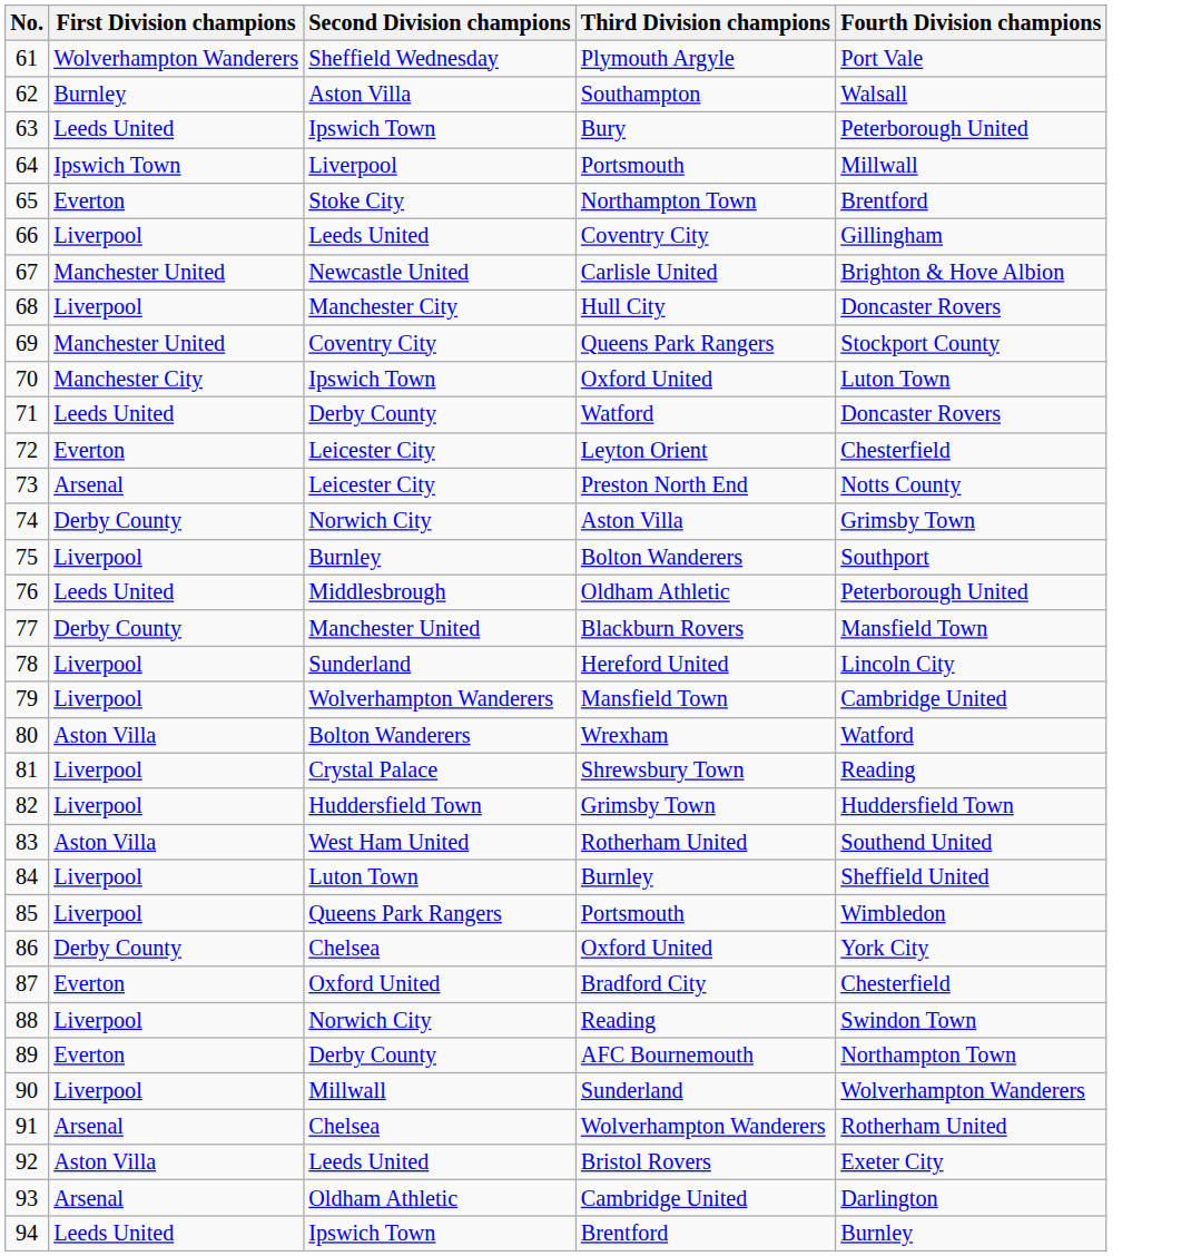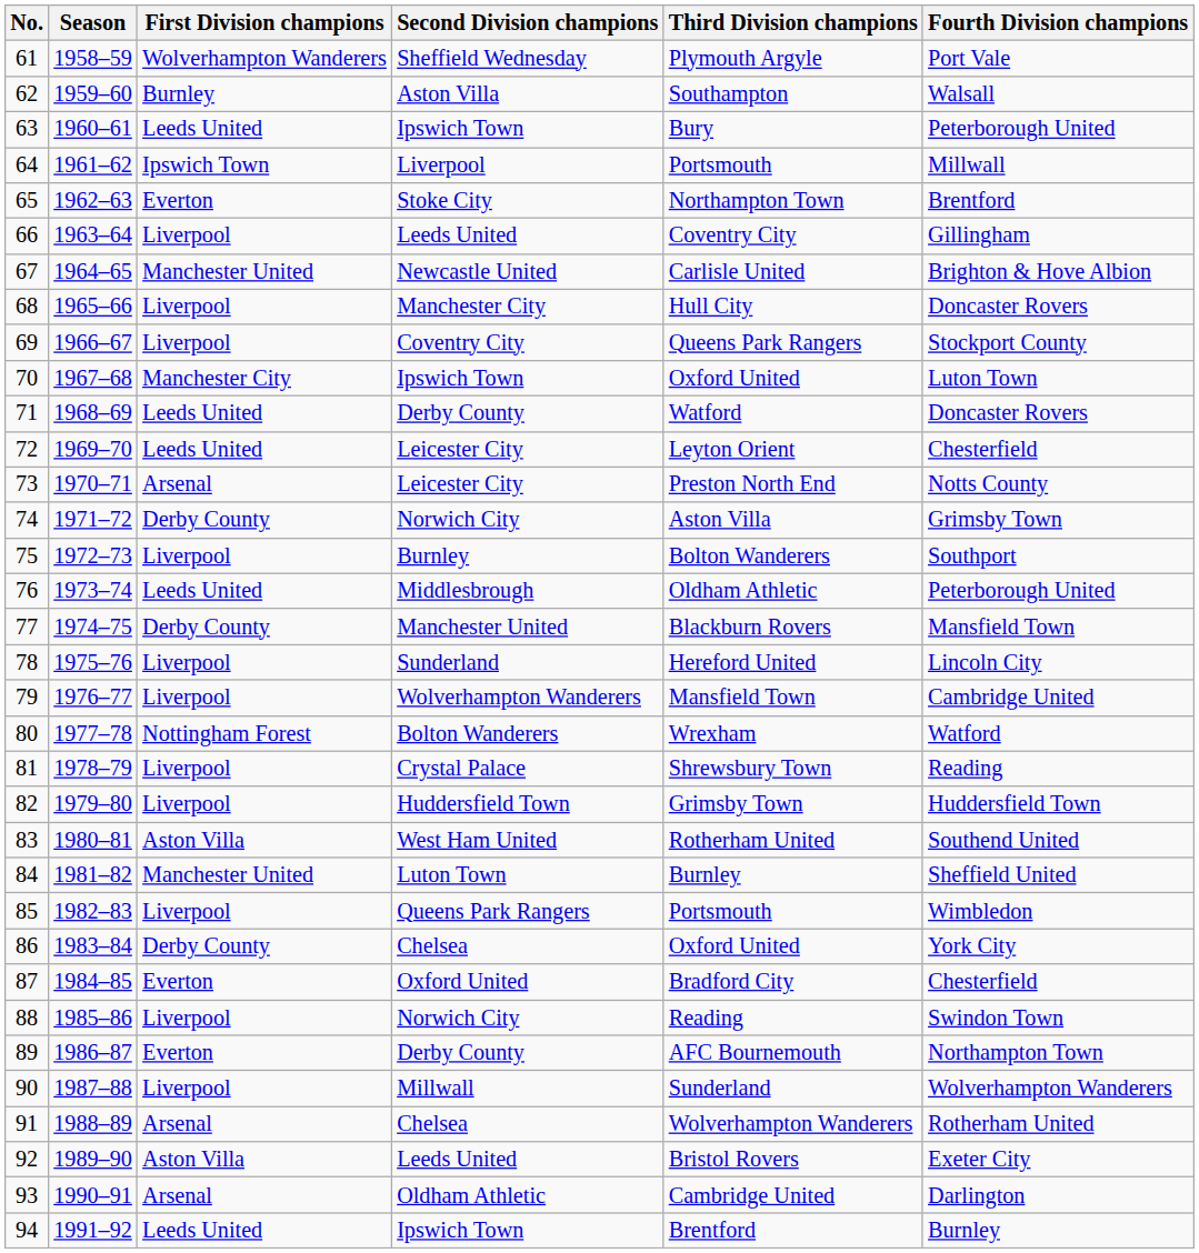 <table class="wikitable">
 <tr>
 <th>No.</th>
+<th>Season</th>
 <th>First Division champions</th>
 <th>Second Division champions</th>
 <th>Third Division champions</th>
 <th>Fourth Division champions</th>
 </tr>
 <tr>
 <td align=center>61</td>
+<td><a href='#'>1958–59</a></td>
 <td><a href='#'>Wolverhampton Wanderers</a></td>
 <td><a href='#'>Sheffield Wednesday</a></td>
 <td><a href='#'>Plymouth Argyle</a></td>
 <td><a href='#'>Port Vale</a></td>
 </tr>
 <tr>
 <td align=center>62</td>
+<td><a href='#'>1959–60</a></td>
 <td><a href='#'>Burnley</a></td>
 <td><a href='#'>Aston Villa</a></td>
 <td><a href='#'>Southampton</a></td>
 <td><a href='#'>Walsall</a></td>
 </tr>
 <tr>
 <td align=center>63</td>
+<td><a href='#'>1960–61</a></td>
 <td><a href='#'>Leeds United</a></td>
 <td><a href='#'>Ipswich Town</a></td>
 <td><a href='#'>Bury</a></td>
 <td><a href='#'>Peterborough United</a></td>
 </tr>
 <tr>
 <td align=center>64</td>
+<td><a href='#'>1961–62</a></td>
 <td><a href='#'>Ipswich Town</a></td>
 <td><a href='#'>Liverpool</a></td>
 <td><a href='#'>Portsmouth</a></td>
 <td><a href='#'>Millwall</a></td>
 </tr>
 <tr>
 <td align=center>65</td>
+<td><a href='#'>1962–63</a></td>
 <td><a href='#'>Everton</a></td>
 <td><a href='#'>Stoke City</a></td>
 <td><a href='#'>Northampton Town</a></td>
 <td><a href='#'>Brentford</a></td>
 </tr>
 <tr>
 <td align=center>66</td>
+<td><a href='#'>1963–64</a></td>
 <td><a href='#'>Liverpool</a></td>
 <td><a href='#'>Leeds United</a></td>
 <td><a href='#'>Coventry City</a></td>
 <td><a href='#'>Gillingham</a></td>
 </tr>
 <tr>
 <td align=center>67</td>
+<td><a href='#'>1964–65</a></td>
 <td><a href='#'>Manchester United</a></td>
 <td><a href='#'>Newcastle United</a></td>
 <td><a href='#'>Carlisle United</a></td>
 <td><a href='#'>Brighton & Hove Albion</a></td>
 </tr>
 <tr>
 <td align=center>68</td>
+<td><a href='#'>1965–66</a></td>
 <td><a href='#'>Liverpool</a></td>
 <td><a href='#'>Manchester City</a></td>
 <td><a href='#'>Hull City</a></td>
 <td><a href='#'>Doncaster Rovers</a></td>
 </tr>
 <tr>
 <td align=center>69</td>
-<td><a href='#'>Manchester United</a></td>
+<td><a href='#'>1966–67</a></td>
+<td><a href='#'>Liverpool</a></td>
 <td><a href='#'>Coventry City</a></td>
 <td><a href='#'>Queens Park Rangers</a></td>
 <td><a href='#'>Stockport County</a></td>
 </tr>
 <tr>
 <td align=center>70</td>
+<td><a href='#'>1967–68</a></td>
 <td><a href='#'>Manchester City</a></td>
 <td><a href='#'>Ipswich Town</a></td>
 <td><a href='#'>Oxford United</a></td>
 <td><a href='#'>Luton Town</a></td>
 </tr>
 <tr>
 <td align=center>71</td>
+<td><a href='#'>1968–69</a></td>
 <td><a href='#'>Leeds United</a></td>
 <td><a href='#'>Derby County</a></td>
 <td><a href='#'>Watford</a></td>
 <td><a href='#'>Doncaster Rovers</a></td>
 </tr>
 <tr>
 <td align=center>72</td>
-<td><a href='#'>Everton</a></td>
+<td><a href='#'>1969–70</a></td>
+<td><a href='#'>Leeds United</a></td>
 <td><a href='#'>Leicester City</a></td>
 <td><a href='#'>Leyton Orient</a></td>
 <td><a href='#'>Chesterfield</a></td>
 </tr>
 <tr>
 <td align=center>73</td>
+<td><a href='#'>1970–71</a></td>
 <td><a href='#'>Arsenal</a></td>
 <td><a href='#'>Leicester City</a></td>
 <td><a href='#'>Preston North End</a></td>
 <td><a href='#'>Notts County</a></td>
 </tr>
 <tr>
 <td align=center>74</td>
+<td><a href='#'>1971–72</a></td>
 <td><a href='#'>Derby County</a></td>
 <td><a href='#'>Norwich City</a></td>
 <td><a href='#'>Aston Villa</a></td>
 <td><a href='#'>Grimsby Town</a></td>
 </tr>
 <tr>
 <td align=center>75</td>
+<td><a href='#'>1972–73</a></td>
 <td><a href='#'>Liverpool</a></td>
 <td><a href='#'>Burnley</a></td>
 <td><a href='#'>Bolton Wanderers</a></td>
 <td><a href='#'>Southport</a></td>
 </tr>
 <tr>
 <td align=center>76</td>
+<td><a href='#'>1973–74</a></td>
 <td><a href='#'>Leeds United</a></td>
 <td><a href='#'>Middlesbrough</a></td>
 <td><a href='#'>Oldham Athletic</a></td>
 <td><a href='#'>Peterborough United</a></td>
 </tr>
 <tr>
 <td align=center>77</td>
+<td><a href='#'>1974–75</a></td>
 <td><a href='#'>Derby County</a></td>
 <td><a href='#'>Manchester United</a></td>
 <td><a href='#'>Blackburn Rovers</a></td>
 <td><a href='#'>Mansfield Town</a></td>
 </tr>
 <tr>
 <td align=center>78</td>
+<td><a href='#'>1975–76</a></td>
 <td><a href='#'>Liverpool</a></td>
 <td><a href='#'>Sunderland</a></td>
 <td><a href='#'>Hereford United</a></td>
 <td><a href='#'>Lincoln City</a></td>
 </tr>
 <tr>
 <td align=center>79</td>
+<td><a href='#'>1976–77</a></td>
 <td><a href='#'>Liverpool</a></td>
 <td><a href='#'>Wolverhampton Wanderers</a></td>
 <td><a href='#'>Mansfield Town</a></td>
 <td><a href='#'>Cambridge United</a></td>
 </tr>
 <tr>
 <td align=center>80</td>
-<td><a href='#'>Aston Villa</a></td>
+<td><a href='#'>1977–78</a></td>
+<td><a href='#'>Nottingham Forest</a></td>
 <td><a href='#'>Bolton Wanderers</a></td>
 <td><a href='#'>Wrexham</a></td>
 <td><a href='#'>Watford</a></td>
 </tr>
 <tr>
 <td align=center>81</td>
+<td><a href='#'>1978–79</a></td>
 <td><a href='#'>Liverpool</a></td>
 <td><a href='#'>Crystal Palace</a></td>
 <td><a href='#'>Shrewsbury Town</a></td>
 <td><a href='#'>Reading</a></td>
 </tr>
 <tr>
 <td align=center>82</td>
+<td><a href='#'>1979–80</a></td>
 <td><a href='#'>Liverpool</a></td>
 <td><a href='#'>Huddersfield Town</a></td>
 <td><a href='#'>Grimsby Town</a></td>
 <td><a href='#'>Huddersfield Town</a></td>
 </tr>
 <tr>
 <td align=center>83</td>
+<td><a href='#'>1980–81</a></td>
 <td><a href='#'>Aston Villa</a></td>
 <td><a href='#'>West Ham United</a></td>
 <td><a href='#'>Rotherham United</a></td>
 <td><a href='#'>Southend United</a></td>
 </tr>
 <tr>
 <td align=center>84</td>
-<td><a href='#'>Liverpool</a></td>
+<td><a href='#'>1981–82</a></td>
+<td><a href='#'>Manchester United</a></td>
 <td><a href='#'>Luton Town</a></td>
 <td><a href='#'>Burnley</a></td>
 <td><a href='#'>Sheffield United</a></td>
 </tr>
 <tr>
 <td align=center>85</td>
+<td><a href='#'>1982–83</a></td>
 <td><a href='#'>Liverpool</a></td>
 <td><a href='#'>Queens Park Rangers</a></td>
 <td><a href='#'>Portsmouth</a></td>
 <td><a href='#'>Wimbledon</a></td>
 </tr>
 <tr>
 <td align=center>86</td>
+<td><a href='#'>1983–84</a></td>
 <td><a href='#'>Derby County</a></td>
 <td><a href='#'>Chelsea</a></td>
 <td><a href='#'>Oxford United</a></td>
 <td><a href='#'>York City</a></td>
 </tr>
 <tr>
 <td align=center>87</td>
+<td><a href='#'>1984–85</a></td>
 <td><a href='#'>Everton</a></td>
 <td><a href='#'>Oxford United</a></td>
 <td><a href='#'>Bradford City</a></td>
 <td><a href='#'>Chesterfield</a></td>
 </tr>
 <tr>
 <td align=center>88</td>
+<td><a href='#'>1985–86</a></td>
 <td><a href='#'>Liverpool</a></td>
 <td><a href='#'>Norwich City</a></td>
 <td><a href='#'>Reading</a></td>
 <td><a href='#'>Swindon Town</a></td>
 </tr>
 <tr>
 <td align=center>89</td>
+<td><a href='#'>1986–87</a></td>
 <td><a href='#'>Everton</a></td>
 <td><a href='#'>Derby County</a></td>
 <td><a href='#'>AFC Bournemouth</a></td>
 <td><a href='#'>Northampton Town</a></td>
 </tr>
 <tr>
 <td align=center>90</td>
+<td><a href='#'>1987–88</a></td>
 <td><a href='#'>Liverpool</a></td>
 <td><a href='#'>Millwall</a></td>
 <td><a href='#'>Sunderland</a></td>
 <td><a href='#'>Wolverhampton Wanderers</a></td>
 </tr>
 <tr>
 <td align=center>91</td>
+<td><a href='#'>1988–89</a></td>
 <td><a href='#'>Arsenal</a></td>
 <td><a href='#'>Chelsea</a></td>
 <td><a href='#'>Wolverhampton Wanderers</a></td>
 <td><a href='#'>Rotherham United</a></td>
 </tr>
 <tr>
 <td align=center>92</td>
+<td><a href='#'>1989–90</a></td>
 <td><a href='#'>Aston Villa</a></td>
 <td><a href='#'>Leeds United</a></td>
 <td><a href='#'>Bristol Rovers</a></td>
 <td><a href='#'>Exeter City</a></td>
 </tr>
 <tr>
 <td align=center>93</td>
+<td><a href='#'>1990–91</a></td>
 <td><a href='#'>Arsenal</a></td>
 <td><a href='#'>Oldham Athletic</a></td>
 <td><a href='#'>Cambridge United</a></td>
 <td><a href='#'>Darlington</a></td>
 </tr>
 <tr>
 <td align=center>94</td>
+<td><a href='#'>1991–92</a></td>
 <td><a href='#'>Leeds United</a></td>
 <td><a href='#'>Ipswich Town</a></td>
 <td><a href='#'>Brentford</a></td>
 <td><a href='#'>Burnley</a></td>
 </tr>
 </table>
